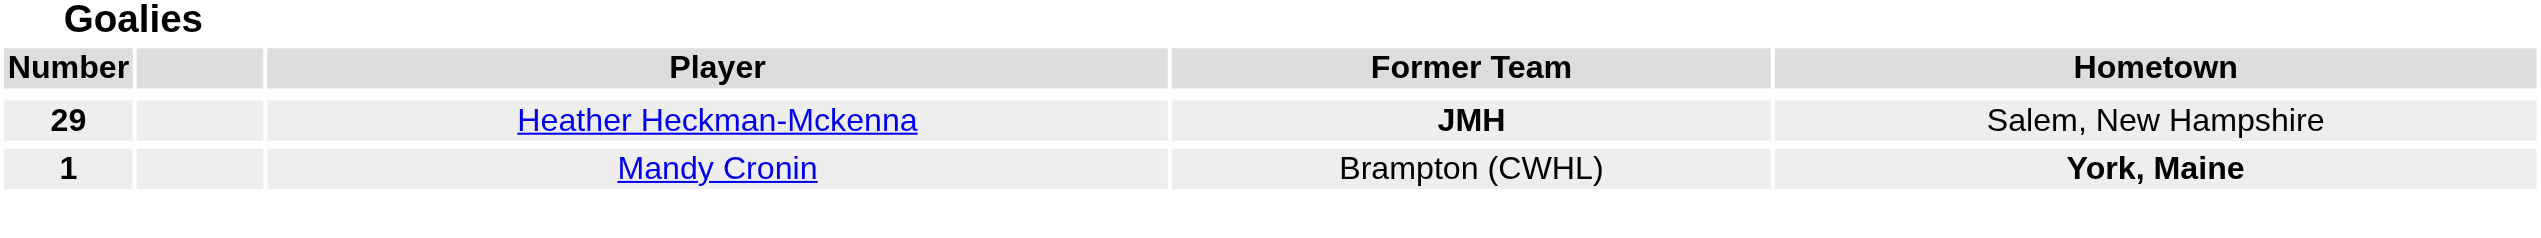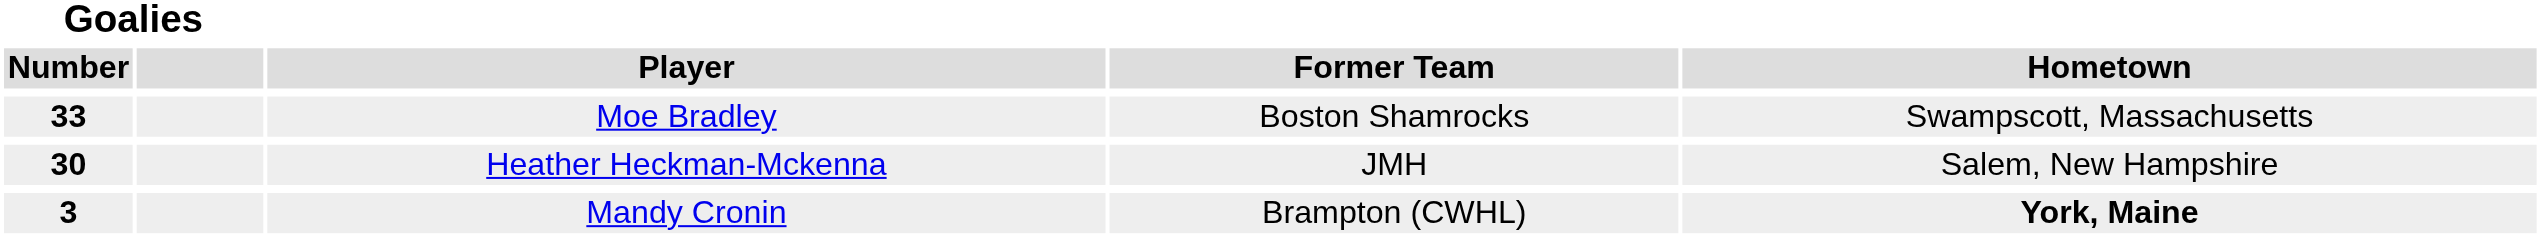 <table>
 <tr>
 <th colspan=2><big>Goalies</big></th>
 </tr>
 <tr bgcolor="#dddddd">
 <th width=5%>Number</th>
 <th width=5%></th>
 <th !width=10%>Player</th>
 <th !width=10%>Former Team</th>
 <th !width=10%>Hometown</th>
 </tr>
 <tr>
 </tr>
+<tr bgcolor="#eeeeee">
+<td align=center><strong>33</strong></td>
+<td align=center></td>
+<td align=center><a href='#'>Moe Bradley</a></td>
+<td align=center>Boston Shamrocks</td>
+<td align=center>Swampscott, Massachusetts</td>
+</tr>
 <tr>
 </tr>
 <tr bgcolor="#eeeeee">
-<td align=center><strong>29</strong></td>
+<td align=center><strong>30</strong></td>
 <td align=center></td>
 <td align=center><a href='#'>Heather Heckman-Mckenna</a></td>
-<td align=center><strong>JMH</strong></td>
+<td align=center>JMH</td>
 <td align=center>Salem, New Hampshire</td>
 </tr>
 <tr>
 </tr>
 <tr bgcolor="#eeeeee">
-<td align=center><strong>1</strong></td>
+<td align=center><strong>3</strong></td>
 <td align=center></td>
 <td align=center><a href='#'>Mandy Cronin</a></td>
 <td align=center>Brampton (CWHL)</td>
 <td align=center><strong>York, Maine</strong></td>
 </tr>
 <tr>
 </tr>
 </table>
